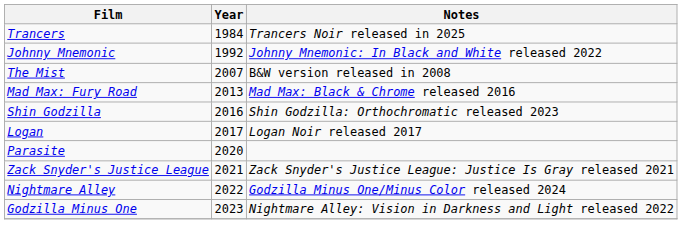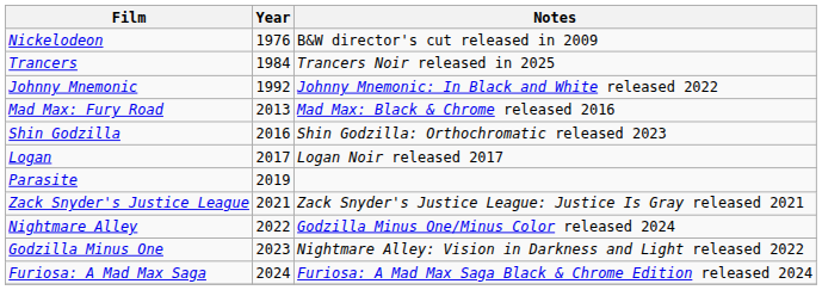 <table class="wikitable sortable">
 <tr>
 <th>Film</th>
 <th>Year</th>
 <th>Notes</th>
+</tr>
+<tr>
+<td><em><a href='#'>Nickelodeon</a></em></td>
+<td>1976</td>
+<td>B&W director's cut released in 2009</td>
 </tr>
 <tr>
 <td><em><a href='#'>Trancers</a></em></td>
 <td>1984</td>
 <td><em>Trancers Noir</em> released in 2025</td>
 </tr>
 <tr>
 <td><em><a href='#'>Johnny Mnemonic</a></em></td>
 <td>1992</td>
 <td><em><a href='#'>Johnny Mnemonic: In Black and White</a></em> released 2022</td>
-</tr>
-<tr>
-<td><em><a href='#'>The Mist</a></em></td>
-<td>2007</td>
-<td>B&W version released in 2008</td>
 </tr>
 <tr>
 <td><em><a href='#'>Mad Max: Fury Road</a></em></td>
 <td>2013</td>
 <td><em><a href='#'>Mad Max: Black & Chrome</a></em> released 2016</td>
 </tr>
 <tr>
 <td><em><a href='#'>Shin Godzilla</a></em></td>
 <td>2016</td>
 <td><em>Shin Godzilla: Orthochromatic</em> released 2023</td>
 </tr>
 <tr>
 <td><em><a href='#'>Logan</a></em></td>
 <td>2017</td>
 <td><em>Logan Noir</em> released 2017</td>
 </tr>
 <tr>
 <td><em><a href='#'>Parasite</a></em></td>
-<td>2020</td>
+<td>2019</td>
 <td></td>
 </tr>
 <tr>
 <td><em><a href='#'>Zack Snyder's Justice League</a></em></td>
 <td>2021</td>
 <td><em>Zack Snyder's Justice League: Justice Is Gray</em> released 2021</td>
 </tr>
 <tr>
 <td><em><a href='#'>Nightmare Alley</a></em></td>
 <td>2022</td>
 <td><em><a href='#'>Godzilla Minus One/Minus Color</a></em> released 2024</td>
 </tr>
 <tr>
 <td><em><a href='#'>Godzilla Minus One</a></em></td>
 <td>2023</td>
 <td><em>Nightmare Alley: Vision in Darkness and Light</em> released 2022</td>
 </tr>
 <tr>
+<td><em><a href='#'>Furiosa: A Mad Max Saga</a></em></td>
+<td>2024</td>
+<td><em><a href='#'>Furiosa: A Mad Max Saga Black & Chrome Edition</a></em> released 2024</td>
+</tr>
+<tr>
 </tr>
 </table>
